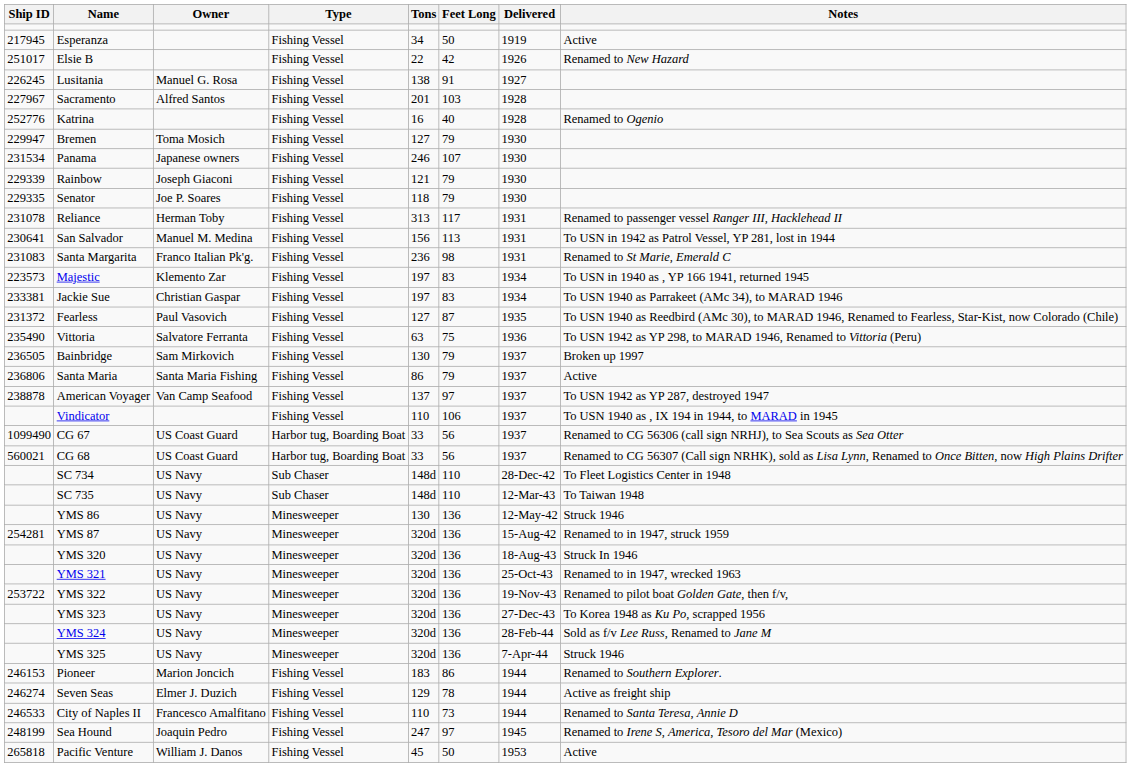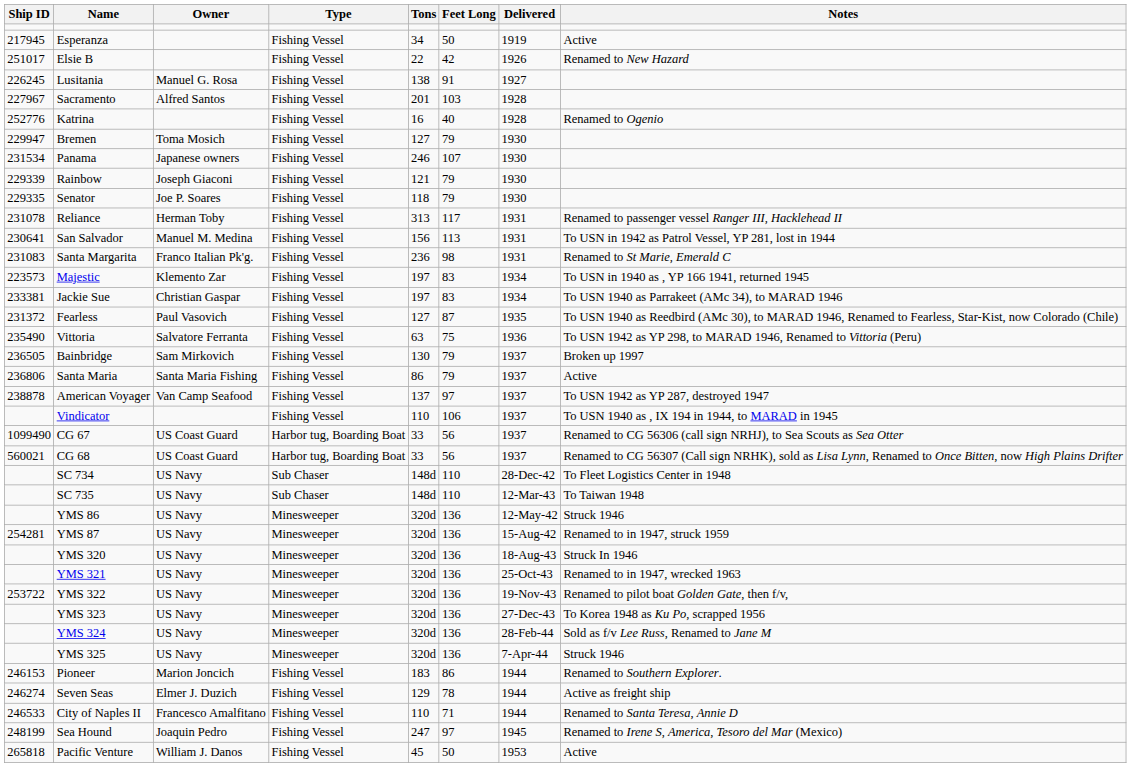 <table class="wikitable">
 <tr>
 <th>Ship ID</th>
 <th>Name</th>
 <th>Owner</th>
 <th>Type</th>
 <th>Tons</th>
 <th>Feet Long</th>
 <th>Delivered</th>
 <th>Notes</th>
 </tr>
 <tr>
 <td></td>
 <td></td>
 <td></td>
 <td></td>
 <td></td>
 <td></td>
 <td></td>
 <td></td>
 </tr>
 <tr>
 <td>217945</td>
 <td>Esperanza</td>
 <td></td>
 <td>Fishing Vessel</td>
 <td>34</td>
 <td>50</td>
 <td>1919</td>
 <td>Active</td>
 </tr>
 <tr>
 <td>251017</td>
 <td>Elsie B</td>
 <td></td>
 <td>Fishing Vessel</td>
 <td>22</td>
 <td>42</td>
 <td>1926</td>
 <td>Renamed to <em>New Hazard</em></td>
 </tr>
 <tr>
 <td>226245</td>
 <td>Lusitania</td>
 <td>Manuel G. Rosa</td>
 <td>Fishing Vessel</td>
 <td>138</td>
 <td>91</td>
 <td>1927</td>
 <td></td>
 </tr>
 <tr>
 <td>227967</td>
 <td>Sacramento</td>
 <td>Alfred Santos</td>
 <td>Fishing Vessel</td>
 <td>201</td>
 <td>103</td>
 <td>1928</td>
 <td></td>
 </tr>
 <tr>
 <td>252776</td>
 <td>Katrina</td>
 <td></td>
 <td>Fishing Vessel</td>
 <td>16</td>
 <td>40</td>
 <td>1928</td>
 <td>Renamed to <em>Ogenio</em></td>
 </tr>
 <tr>
 <td>229947</td>
 <td>Bremen</td>
 <td>Toma Mosich</td>
 <td>Fishing Vessel</td>
 <td>127</td>
 <td>79</td>
 <td>1930</td>
 <td></td>
 </tr>
 <tr>
 <td>231534</td>
 <td>Panama</td>
 <td>Japanese owners</td>
 <td>Fishing Vessel</td>
 <td>246</td>
 <td>107</td>
 <td>1930</td>
 <td></td>
 </tr>
 <tr>
 <td>229339</td>
 <td>Rainbow</td>
 <td>Joseph Giaconi</td>
 <td>Fishing Vessel</td>
 <td>121</td>
 <td>79</td>
 <td>1930</td>
 <td></td>
 </tr>
 <tr>
 <td>229335</td>
 <td>Senator</td>
 <td>Joe P. Soares</td>
 <td>Fishing Vessel</td>
 <td>118</td>
 <td>79</td>
 <td>1930</td>
 <td></td>
 </tr>
 <tr>
 <td>231078</td>
 <td>Reliance</td>
 <td>Herman Toby</td>
 <td>Fishing Vessel</td>
 <td>313</td>
 <td>117</td>
 <td>1931</td>
 <td>Renamed to passenger vessel <em>Ranger III, Hacklehead II</em></td>
 </tr>
 <tr>
 <td>230641</td>
 <td>San Salvador</td>
 <td>Manuel M. Medina</td>
 <td>Fishing Vessel</td>
 <td>156</td>
 <td>113</td>
 <td>1931</td>
 <td>To USN in 1942 as Patrol Vessel, YP 281, lost in 1944</td>
 </tr>
 <tr>
 <td>231083</td>
 <td>Santa Margarita</td>
 <td>Franco Italian Pk'g.</td>
 <td>Fishing Vessel</td>
 <td>236</td>
 <td>98</td>
 <td>1931</td>
 <td>Renamed to <em>St Marie, Emerald C</em></td>
 </tr>
 <tr>
 <td>223573</td>
 <td><a href='#'>Majestic</a></td>
 <td>Klemento Zar</td>
 <td>Fishing Vessel</td>
 <td>197</td>
 <td>83</td>
 <td>1934</td>
 <td>To USN in 1940 as , YP 166 1941, returned 1945</td>
 </tr>
 <tr>
 <td>233381</td>
 <td>Jackie Sue</td>
 <td>Christian Gaspar</td>
 <td>Fishing Vessel</td>
 <td>197</td>
 <td>83</td>
 <td>1934</td>
 <td>To USN 1940 as Parrakeet (AMc 34), to MARAD 1946</td>
 </tr>
 <tr>
 <td>231372</td>
 <td>Fearless</td>
 <td>Paul Vasovich</td>
 <td>Fishing Vessel</td>
 <td>127</td>
 <td>87</td>
 <td>1935</td>
 <td>To USN 1940 as Reedbird (AMc 30), to MARAD 1946, Renamed to Fearless, Star-Kist, now Colorado (Chile)</td>
 </tr>
 <tr>
 <td>235490</td>
 <td>Vittoria</td>
 <td>Salvatore Ferranta</td>
 <td>Fishing Vessel</td>
 <td>63</td>
 <td>75</td>
 <td>1936</td>
 <td>To USN 1942 as YP 298, to MARAD 1946, Renamed to <em>Vittoria</em> (Peru)</td>
 </tr>
 <tr>
 <td>236505</td>
 <td>Bainbridge</td>
 <td>Sam Mirkovich</td>
 <td>Fishing Vessel</td>
 <td>130</td>
 <td>79</td>
 <td>1937</td>
 <td>Broken up 1997</td>
 </tr>
 <tr>
 <td>236806</td>
 <td>Santa Maria</td>
 <td>Santa Maria Fishing</td>
 <td>Fishing Vessel</td>
 <td>86</td>
 <td>79</td>
 <td>1937</td>
 <td>Active</td>
 </tr>
 <tr>
 <td>238878</td>
 <td>American Voyager</td>
 <td>Van Camp Seafood</td>
 <td>Fishing Vessel</td>
 <td>137</td>
 <td>97</td>
 <td>1937</td>
 <td>To USN 1942 as YP 287, destroyed 1947</td>
 </tr>
 <tr>
 <td></td>
 <td><a href='#'>Vindicator</a></td>
 <td></td>
 <td>Fishing Vessel</td>
 <td>110</td>
 <td>106</td>
 <td>1937</td>
 <td>To USN 1940 as , IX 194 in 1944, to <a href='#'>MARAD</a> in 1945</td>
 </tr>
 <tr>
 <td>1099490</td>
 <td>CG 67</td>
 <td>US Coast Guard</td>
 <td>Harbor tug, Boarding Boat</td>
 <td>33</td>
 <td>56</td>
 <td>1937</td>
 <td>Renamed to CG 56306 (call sign NRHJ), to Sea Scouts as <em>Sea Otter</em></td>
 </tr>
 <tr>
 <td>560021</td>
 <td>CG 68</td>
 <td>US Coast Guard</td>
 <td>Harbor tug, Boarding Boat</td>
 <td>33</td>
 <td>56</td>
 <td>1937</td>
 <td>Renamed to CG 56307 (Call sign NRHK), sold as <em>Lisa Lynn</em>, Renamed to <em>Once Bitten</em>, now <em>High Plains Drifter</em></td>
 </tr>
 <tr>
 <td></td>
 <td>SC 734</td>
 <td>US Navy</td>
 <td>Sub Chaser</td>
 <td>148d</td>
 <td>110</td>
 <td>28-Dec-42</td>
 <td>To Fleet Logistics Center in 1948 </td>
 </tr>
 <tr>
 <td></td>
 <td>SC 735</td>
 <td>US Navy</td>
 <td>Sub Chaser</td>
 <td>148d</td>
 <td>110</td>
 <td>12-Mar-43</td>
 <td>To Taiwan 1948  </td>
 </tr>
 <tr>
 <td></td>
 <td>YMS 86</td>
 <td>US Navy</td>
 <td>Minesweeper</td>
-<td>130</td>
+<td>320d</td>
 <td>136</td>
 <td>12-May-42</td>
 <td>Struck 1946  </td>
 </tr>
 <tr>
 <td>254281</td>
 <td>YMS 87</td>
 <td>US Navy</td>
 <td>Minesweeper</td>
 <td>320d</td>
 <td>136</td>
 <td>15-Aug-42</td>
 <td>Renamed to  in 1947, struck 1959</td>
 </tr>
 <tr>
 <td></td>
 <td>YMS 320</td>
 <td>US Navy</td>
 <td>Minesweeper</td>
 <td>320d</td>
 <td>136</td>
 <td>18-Aug-43</td>
 <td>Struck In 1946 </td>
 </tr>
 <tr>
 <td></td>
 <td><a href='#'>YMS 321</a></td>
 <td>US Navy</td>
 <td>Minesweeper</td>
 <td>320d</td>
 <td>136</td>
 <td>25-Oct-43</td>
 <td>Renamed to  in 1947, wrecked 1963</td>
 </tr>
 <tr>
 <td>253722</td>
 <td>YMS 322</td>
 <td>US Navy</td>
 <td>Minesweeper</td>
 <td>320d</td>
 <td>136</td>
 <td>19-Nov-43</td>
 <td>Renamed to pilot boat <em>Golden Gate</em>, then f/v,</td>
 </tr>
 <tr>
 <td></td>
 <td>YMS 323</td>
 <td>US Navy</td>
 <td>Minesweeper</td>
 <td>320d</td>
 <td>136</td>
 <td>27-Dec-43</td>
 <td>To Korea 1948 as <em>Ku Po</em>, scrapped 1956 </td>
 </tr>
 <tr>
 <td></td>
 <td><a href='#'>YMS 324</a></td>
 <td>US Navy</td>
 <td>Minesweeper</td>
 <td>320d</td>
 <td>136</td>
 <td>28-Feb-44</td>
 <td>Sold as f/v <em>Lee Russ</em>, Renamed to <em>Jane M</em> </td>
 </tr>
 <tr>
 <td></td>
 <td>YMS 325</td>
 <td>US Navy</td>
 <td>Minesweeper</td>
 <td>320d</td>
 <td>136</td>
 <td>7-Apr-44</td>
 <td>Struck 1946</td>
 </tr>
 <tr>
 <td>246153</td>
 <td>Pioneer</td>
 <td>Marion Joncich</td>
 <td>Fishing Vessel</td>
 <td>183</td>
 <td>86</td>
 <td>1944</td>
 <td>Renamed to <em>Southern Explorer</em>.</td>
 </tr>
 <tr>
 <td>246274</td>
 <td>Seven Seas</td>
 <td>Elmer J. Duzich</td>
 <td>Fishing Vessel</td>
 <td>129</td>
 <td>78</td>
 <td>1944</td>
 <td>Active as freight ship</td>
 </tr>
 <tr>
 <td>246533</td>
 <td>City of Naples II</td>
 <td>Francesco Amalfitano</td>
 <td>Fishing Vessel</td>
 <td>110</td>
-<td>73</td>
+<td>71</td>
 <td>1944</td>
 <td>Renamed to <em>Santa Teresa</em>, <em>Annie D</em></td>
 </tr>
 <tr>
 <td>248199</td>
 <td>Sea Hound</td>
 <td>Joaquin Pedro</td>
 <td>Fishing Vessel</td>
 <td>247</td>
 <td>97</td>
 <td>1945</td>
 <td>Renamed to <em>Irene S</em>, <em>America</em>, <em>Tesoro del Mar</em> (Mexico)</td>
 </tr>
 <tr>
 <td>265818</td>
 <td>Pacific Venture</td>
 <td>William J. Danos</td>
 <td>Fishing Vessel</td>
 <td>45</td>
 <td>50</td>
 <td>1953</td>
 <td>Active</td>
 </tr>
 </table>
